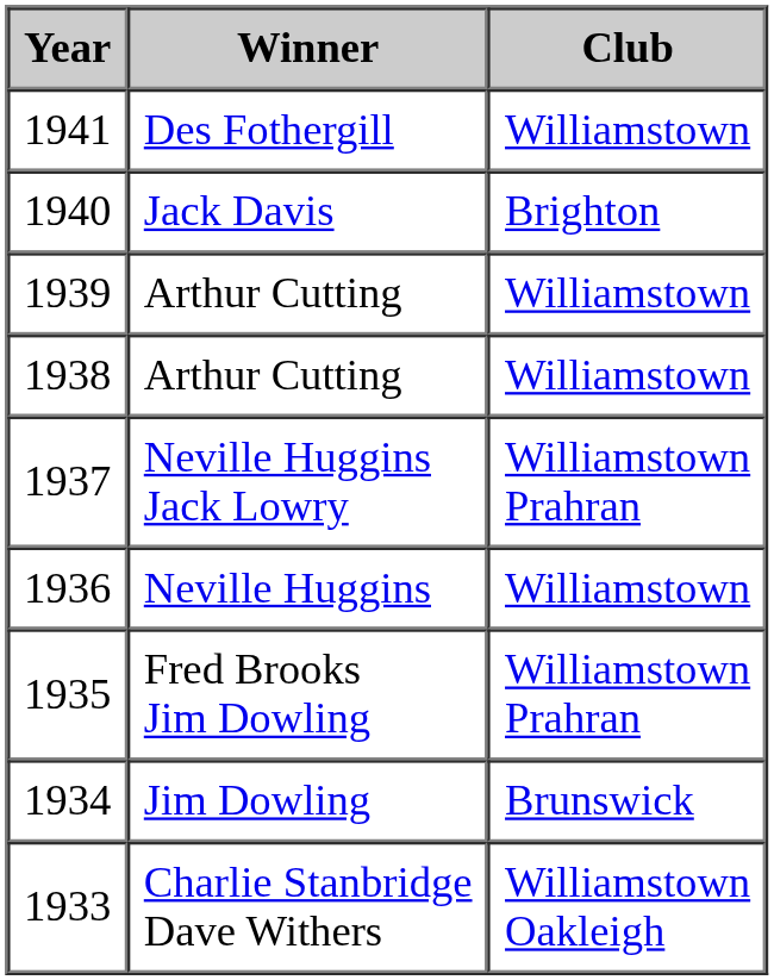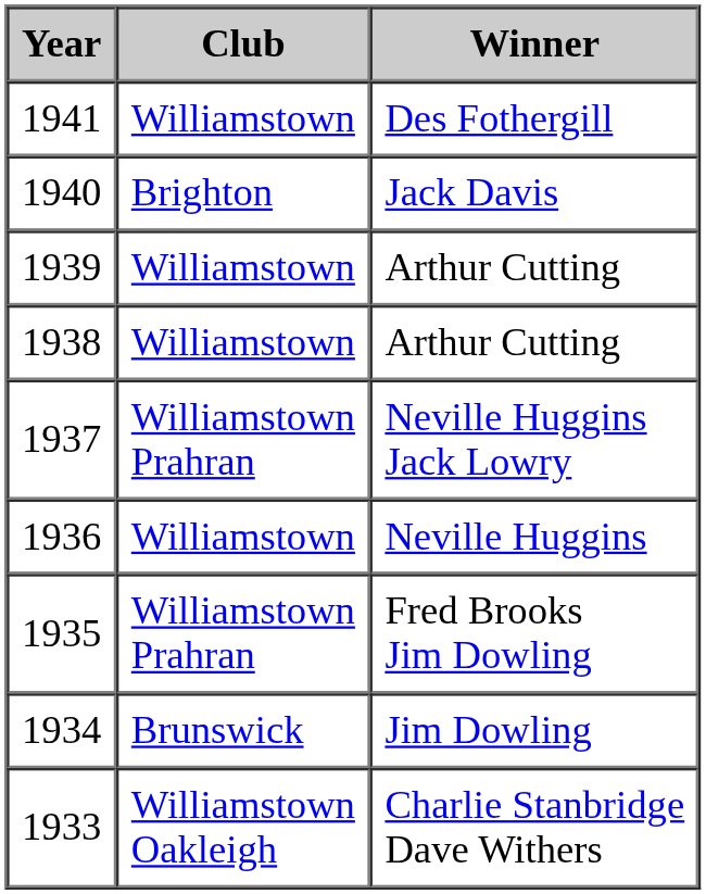 <table border="1" cellspacing="0" cellpadding="5">
 <tr bgcolor="#cccccc">
 <th>Year</th>
+<th>Club</th>
 <th>Winner</th>
-<th>Club</th>
 </tr>
 <tr>
 <td>1941</td>
+<td><a href='#'>Williamstown</a></td>
 <td><a href='#'>Des Fothergill</a></td>
-<td><a href='#'>Williamstown</a></td>
 </tr>
 <tr>
 <td>1940</td>
+<td><a href='#'>Brighton</a></td>
 <td><a href='#'>Jack Davis</a></td>
-<td><a href='#'>Brighton</a></td>
 </tr>
 <tr>
 <td>1939</td>
+<td><a href='#'>Williamstown</a></td>
 <td>Arthur Cutting</td>
-<td><a href='#'>Williamstown</a></td>
 </tr>
 <tr>
 <td>1938</td>
+<td><a href='#'>Williamstown</a></td>
 <td>Arthur Cutting</td>
-<td><a href='#'>Williamstown</a></td>
 </tr>
 <tr>
 <td>1937</td>
+<td><a href='#'>Williamstown</a><br><a href='#'>Prahran</a></td>
 <td><a href='#'>Neville Huggins</a><br><a href='#'>Jack Lowry</a></td>
-<td><a href='#'>Williamstown</a><br><a href='#'>Prahran</a></td>
 </tr>
 <tr>
 <td>1936</td>
+<td><a href='#'>Williamstown</a></td>
 <td><a href='#'>Neville Huggins</a></td>
-<td><a href='#'>Williamstown</a></td>
 </tr>
 <tr>
 <td>1935</td>
+<td><a href='#'>Williamstown</a><br><a href='#'>Prahran</a></td>
 <td>Fred Brooks<br><a href='#'>Jim Dowling</a></td>
-<td><a href='#'>Williamstown</a><br><a href='#'>Prahran</a></td>
 </tr>
 <tr>
 <td>1934</td>
+<td><a href='#'>Brunswick</a></td>
 <td><a href='#'>Jim Dowling</a></td>
-<td><a href='#'>Brunswick</a></td>
 </tr>
 <tr>
 <td>1933</td>
+<td><a href='#'>Williamstown</a><br><a href='#'>Oakleigh</a></td>
 <td><a href='#'>Charlie Stanbridge</a><br>Dave Withers</td>
-<td><a href='#'>Williamstown</a><br><a href='#'>Oakleigh</a></td>
 </tr>
 </table>
